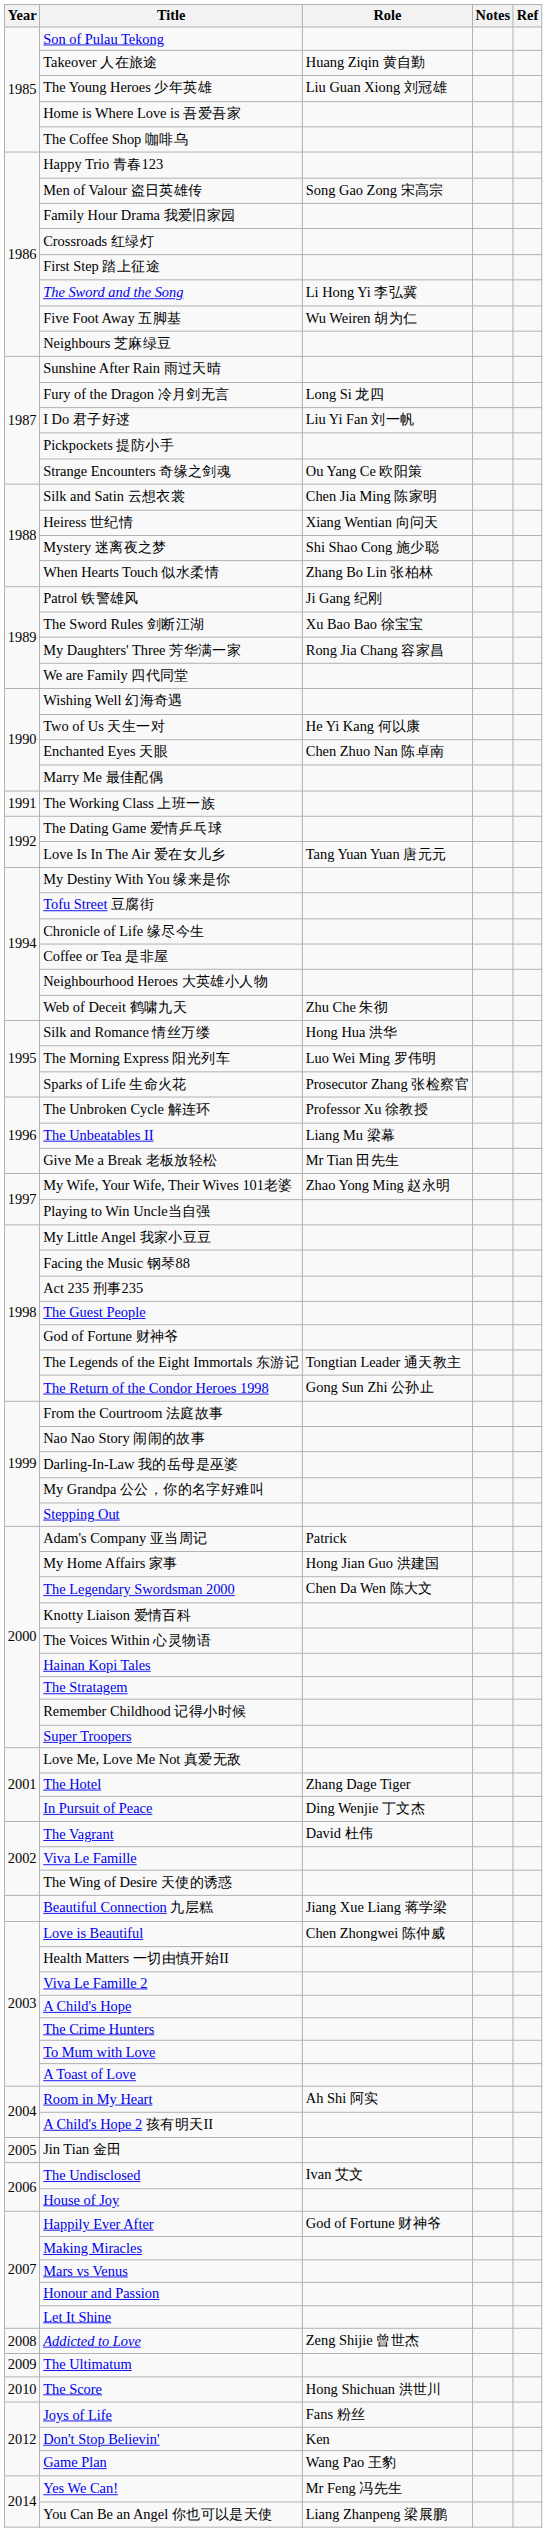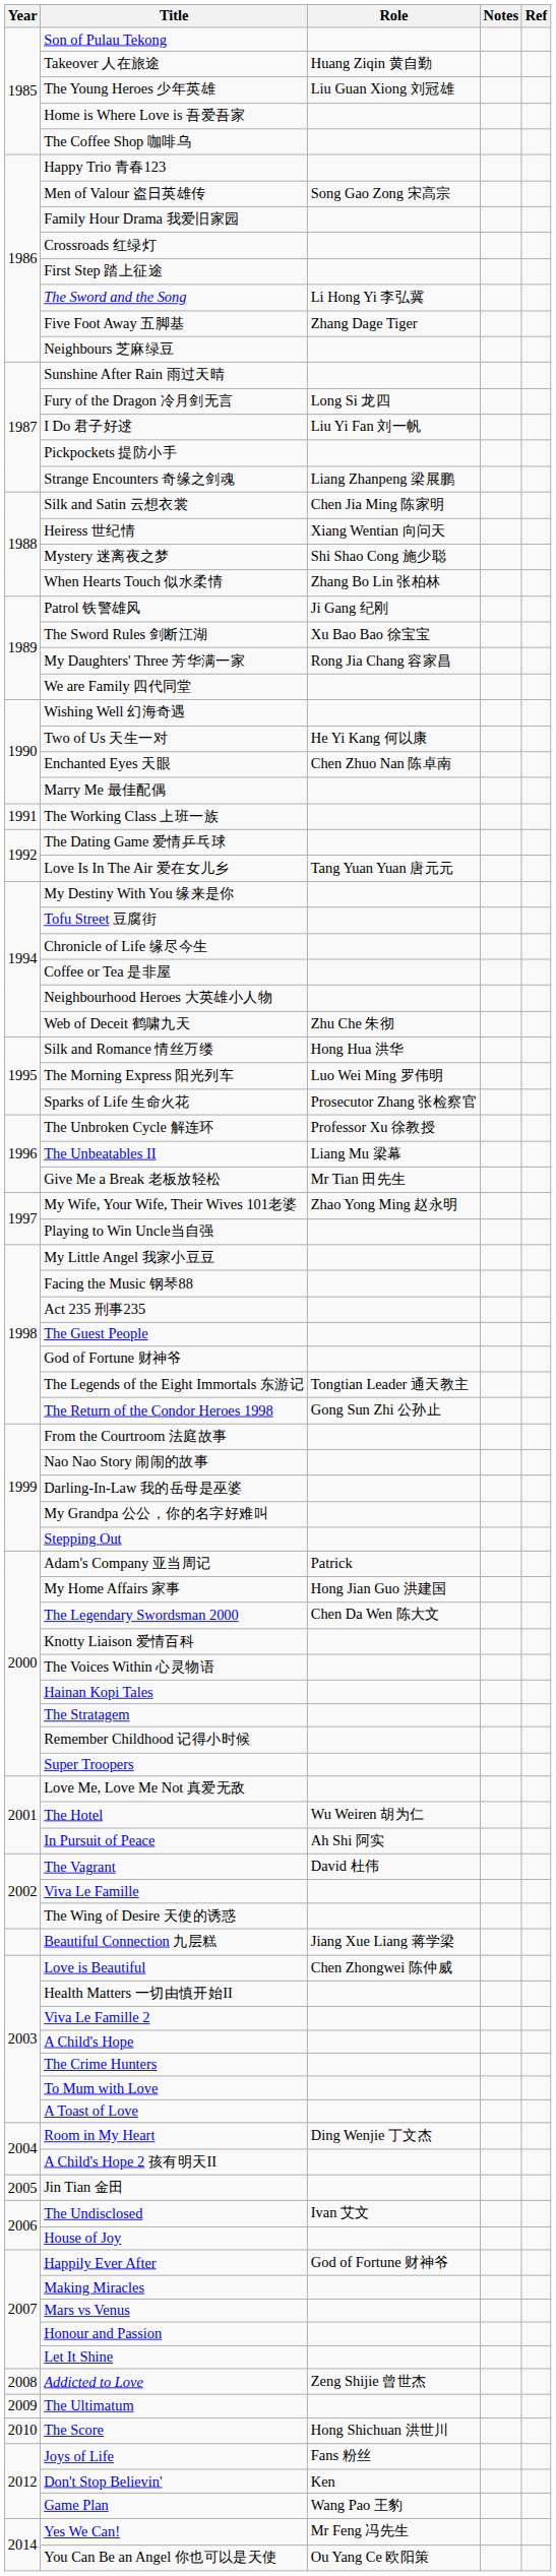 <table class="wikitable sortable">
 <tr>
 <th>Year</th>
 <th>Title</th>
 <th>Role</th>
 <th class="unsortable">Notes</th>
 <th class="unsortable">Ref</th>
 </tr>
 <tr>
 <td rowspan=5>1985</td>
 <td><a href='#'>Son of Pulau Tekong</a></td>
 <td></td>
 <td></td>
 <td></td>
 </tr>
 <tr>
 <td>Takeover 人在旅途</td>
 <td>Huang Ziqin 黄自勤</td>
 <td></td>
 <td></td>
 </tr>
 <tr>
 <td>The Young Heroes 少年英雄</td>
 <td>Liu Guan Xiong 刘冠雄</td>
 <td></td>
 <td></td>
 </tr>
 <tr>
 <td>Home is Where Love is 吾爱吾家</td>
 <td></td>
 <td></td>
 <td></td>
 </tr>
 <tr>
 <td>The Coffee Shop 咖啡乌</td>
 <td></td>
 <td></td>
 <td></td>
 </tr>
 <tr>
 <td rowspan=8>1986</td>
 <td>Happy Trio 青春123</td>
 <td></td>
 <td></td>
 <td></td>
 </tr>
 <tr>
 <td>Men of Valour 盗日英雄传</td>
 <td>Song Gao Zong 宋高宗</td>
 <td></td>
 <td></td>
 </tr>
 <tr>
 <td>Family Hour Drama 我爱旧家园</td>
 <td></td>
 <td></td>
 <td></td>
 </tr>
 <tr>
 <td>Crossroads 红绿灯</td>
 <td></td>
 <td></td>
 <td></td>
 </tr>
 <tr>
 <td>First Step 踏上征途</td>
 <td></td>
 <td></td>
 <td></td>
 </tr>
 <tr>
 <td><em><a href='#'>The Sword and the Song</a></em></td>
 <td>Li Hong Yi 李弘冀</td>
 <td></td>
 <td></td>
 </tr>
 <tr>
 <td>Five Foot Away 五脚基</td>
-<td>Wu Weiren 胡为仁</td>
+<td>Zhang Dage Tiger</td>
 <td></td>
 <td></td>
 </tr>
 <tr>
 <td>Neighbours 芝麻绿豆</td>
 <td></td>
 <td></td>
 <td></td>
 </tr>
 <tr>
 <td rowspan=5>1987</td>
 <td>Sunshine After Rain 雨过天晴</td>
 <td></td>
 <td></td>
 <td></td>
 </tr>
 <tr>
 <td>Fury of the Dragon 冷月剑无言</td>
 <td>Long Si 龙四</td>
 <td></td>
 <td></td>
 </tr>
 <tr>
 <td>I Do 君子好逑</td>
 <td>Liu Yi Fan 刘一帆</td>
 <td></td>
 <td></td>
 </tr>
 <tr>
 <td>Pickpockets 提防小手</td>
 <td></td>
 <td></td>
 <td></td>
 </tr>
 <tr>
 <td>Strange Encounters 奇缘之剑魂</td>
-<td>Ou Yang Ce 欧阳策</td>
+<td>Liang Zhanpeng 梁展鹏</td>
 <td></td>
 <td></td>
 </tr>
 <tr>
 <td rowspan=4>1988</td>
 <td>Silk and Satin 云想衣裳</td>
 <td>Chen Jia Ming 陈家明</td>
 <td></td>
 <td></td>
 </tr>
 <tr>
 <td>Heiress 世纪情</td>
 <td>Xiang Wentian 向问天</td>
 <td></td>
 <td></td>
 </tr>
 <tr>
 <td>Mystery 迷离夜之梦</td>
 <td>Shi Shao Cong 施少聪</td>
 <td></td>
 <td></td>
 </tr>
 <tr>
 <td>When Hearts Touch 似水柔情</td>
 <td>Zhang Bo Lin 张柏林</td>
 <td></td>
 <td></td>
 </tr>
 <tr>
 <td rowspan=4>1989</td>
 <td>Patrol 铁警雄风</td>
 <td>Ji Gang 纪刚</td>
 <td></td>
 <td></td>
 </tr>
 <tr>
 <td>The Sword Rules 剑断江湖</td>
 <td>Xu Bao Bao 徐宝宝</td>
 <td></td>
 <td></td>
 </tr>
 <tr>
 <td>My Daughters' Three 芳华满一家</td>
 <td>Rong Jia Chang 容家昌</td>
 <td></td>
 <td></td>
 </tr>
 <tr>
 <td>We are Family 四代同堂</td>
 <td></td>
 <td></td>
 <td></td>
 </tr>
 <tr>
 <td rowspan=4>1990</td>
 <td>Wishing Well 幻海奇遇</td>
 <td></td>
 <td></td>
 <td></td>
 </tr>
 <tr>
 <td>Two of Us 天生一对</td>
 <td>He Yi Kang 何以康</td>
 <td></td>
 <td></td>
 </tr>
 <tr>
 <td>Enchanted Eyes 天眼</td>
 <td>Chen Zhuo Nan 陈卓南</td>
 <td></td>
 <td></td>
 </tr>
 <tr>
 <td>Marry Me 最佳配偶</td>
 <td></td>
 <td></td>
 <td></td>
 </tr>
 <tr>
 <td>1991</td>
 <td>The Working Class 上班一族</td>
 <td></td>
 <td></td>
 <td></td>
 </tr>
 <tr>
 <td rowspan=2>1992</td>
 <td>The Dating Game 爱情乒乓球</td>
 <td></td>
 <td></td>
 <td></td>
 </tr>
 <tr>
 <td>Love Is In The Air 爱在女儿乡</td>
 <td>Tang Yuan Yuan 唐元元</td>
 <td></td>
 <td></td>
 </tr>
 <tr>
 <td rowspan=6>1994</td>
 <td>My Destiny With You 缘来是你</td>
 <td></td>
 <td></td>
 <td></td>
 </tr>
 <tr>
 <td><a href='#'>Tofu Street</a> 豆腐街</td>
 <td></td>
 <td></td>
 <td></td>
 </tr>
 <tr>
 <td>Chronicle of Life 缘尽今生</td>
 <td></td>
 <td></td>
 <td></td>
 </tr>
 <tr>
 <td>Coffee or Tea 是非屋</td>
 <td></td>
 <td></td>
 <td></td>
 </tr>
 <tr>
 <td>Neighbourhood Heroes 大英雄小人物</td>
 <td></td>
 <td></td>
 <td></td>
 </tr>
 <tr>
 <td>Web of Deceit 鹤啸九天</td>
 <td>Zhu Che 朱彻</td>
 <td></td>
 <td></td>
 </tr>
 <tr>
 <td rowspan=3>1995</td>
 <td>Silk and Romance 情丝万缕</td>
 <td>Hong Hua 洪华</td>
 <td></td>
 <td></td>
 </tr>
 <tr>
 <td>The Morning Express 阳光列车</td>
 <td>Luo Wei Ming 罗伟明</td>
 <td></td>
 <td></td>
 </tr>
 <tr>
 <td>Sparks of Life 生命火花</td>
 <td>Prosecutor Zhang 张检察官</td>
 <td></td>
 <td></td>
 </tr>
 <tr>
 <td rowspan=3>1996</td>
 <td>The Unbroken Cycle 解连环</td>
 <td>Professor Xu 徐教授</td>
 <td></td>
 <td></td>
 </tr>
 <tr>
 <td><a href='#'>The Unbeatables II</a></td>
 <td>Liang Mu 梁幕</td>
 <td></td>
 <td></td>
 </tr>
 <tr>
 <td>Give Me a Break 老板放轻松</td>
 <td>Mr Tian 田先生</td>
 <td></td>
 <td></td>
 </tr>
 <tr>
 <td rowspan=2>1997</td>
 <td>My Wife, Your Wife, Their Wives 101老婆</td>
 <td>Zhao Yong Ming 赵永明</td>
 <td></td>
 <td></td>
 </tr>
 <tr>
 <td>Playing to Win Uncle当自强</td>
 <td></td>
 <td></td>
 <td></td>
 </tr>
 <tr>
 <td rowspan=7>1998</td>
 <td>My Little Angel 我家小豆豆</td>
 <td></td>
 <td></td>
 <td></td>
 </tr>
 <tr>
 <td>Facing the Music 钢琴88</td>
 <td></td>
 <td></td>
 <td></td>
 </tr>
 <tr>
 <td>Act 235 刑事235</td>
 <td></td>
 <td></td>
 <td></td>
 </tr>
 <tr>
 <td><a href='#'>The Guest People</a></td>
 <td></td>
 <td></td>
 <td></td>
 </tr>
 <tr>
 <td>God of Fortune 财神爷</td>
 <td></td>
 <td></td>
 <td></td>
 </tr>
 <tr>
 <td>The Legends of the Eight Immortals 东游记</td>
 <td>Tongtian Leader 通天教主</td>
 <td></td>
 <td></td>
 </tr>
 <tr>
 <td><a href='#'>The Return of the Condor Heroes 1998</a></td>
 <td>Gong Sun Zhi 公孙止</td>
 <td></td>
 <td></td>
 </tr>
 <tr>
 <td rowspan=5>1999</td>
 <td>From the Courtroom 法庭故事</td>
 <td></td>
 <td></td>
 <td></td>
 </tr>
 <tr>
 <td>Nao Nao Story 闹闹的故事</td>
 <td></td>
 <td></td>
 <td></td>
 </tr>
 <tr>
 <td>Darling-In-Law 我的岳母是巫婆</td>
 <td></td>
 <td></td>
 <td></td>
 </tr>
 <tr>
 <td>My Grandpa 公公，你的名字好难叫</td>
 <td></td>
 <td></td>
 <td></td>
 </tr>
 <tr>
 <td><a href='#'>Stepping Out</a></td>
 <td></td>
 <td></td>
 <td></td>
 </tr>
 <tr>
 <td rowspan=9>2000</td>
 <td>Adam's Company 亚当周记</td>
 <td>Patrick</td>
 <td></td>
 <td></td>
 </tr>
 <tr>
 <td>My Home Affairs 家事</td>
 <td>Hong Jian Guo 洪建国</td>
 <td></td>
 <td></td>
 </tr>
 <tr>
 <td><a href='#'>The Legendary Swordsman 2000</a></td>
 <td>Chen Da Wen 陈大文</td>
 <td></td>
 <td></td>
 </tr>
 <tr>
 <td>Knotty Liaison 爱情百科</td>
 <td></td>
 <td></td>
 <td></td>
 </tr>
 <tr>
 <td>The Voices Within 心灵物语</td>
 <td></td>
 <td></td>
 <td></td>
 </tr>
 <tr>
 <td><a href='#'>Hainan Kopi Tales</a></td>
 <td></td>
 <td></td>
 <td></td>
 </tr>
 <tr>
 <td><a href='#'>The Stratagem</a></td>
 <td></td>
 <td></td>
 <td></td>
 </tr>
 <tr>
 <td>Remember Childhood 记得小时候</td>
 <td></td>
 <td></td>
 <td></td>
 </tr>
 <tr>
 <td><a href='#'>Super Troopers</a></td>
 <td></td>
 <td></td>
 <td></td>
 </tr>
 <tr>
 <td rowspan=3>2001</td>
 <td>Love Me, Love Me Not 真爱无敌</td>
 <td></td>
 <td></td>
 <td></td>
 </tr>
 <tr>
 <td><a href='#'>The Hotel</a></td>
-<td>Zhang Dage Tiger</td>
+<td>Wu Weiren 胡为仁</td>
 <td></td>
 <td></td>
 </tr>
 <tr>
 <td><a href='#'>In Pursuit of Peace</a></td>
-<td>Ding Wenjie 丁文杰</td>
+<td>Ah Shi 阿实</td>
 <td></td>
 <td></td>
 </tr>
 <tr>
 <td rowspan=3>2002</td>
 <td><a href='#'>The Vagrant</a></td>
 <td>David 杜伟</td>
 <td></td>
 <td></td>
 </tr>
 <tr>
 <td><a href='#'>Viva Le Famille</a></td>
 <td></td>
 <td></td>
 </tr>
 <tr>
 <td>The Wing of Desire 天使的诱惑</td>
 <td></td>
 <td></td>
 <td></td>
 </tr>
 <tr>
 <td></td>
 <td><a href='#'>Beautiful Connection</a> 九层糕</td>
 <td>Jiang Xue Liang 蒋学梁</td>
 <td></td>
 <td></td>
 </tr>
 <tr>
 <td rowspan=7>2003</td>
 <td><a href='#'>Love is Beautiful</a></td>
 <td>Chen Zhongwei 陈仲威</td>
 <td></td>
 <td></td>
 </tr>
 <tr>
 <td>Health Matters 一切由慎开始II</td>
 <td></td>
 <td></td>
 <td></td>
 </tr>
 <tr>
 <td><a href='#'>Viva Le Famille 2</a></td>
 <td></td>
 <td></td>
 </tr>
 <tr>
 <td><a href='#'>A Child's Hope</a></td>
 <td></td>
 <td></td>
 <td></td>
 </tr>
 <tr>
 <td><a href='#'>The Crime Hunters</a></td>
 <td></td>
 <td></td>
 <td></td>
 </tr>
 <tr>
 <td><a href='#'>To Mum with Love</a></td>
 <td></td>
 <td></td>
 <td></td>
 </tr>
 <tr>
 <td><a href='#'>A Toast of Love</a></td>
 <td></td>
 <td></td>
 <td></td>
 </tr>
 <tr>
 <td rowspan=2>2004</td>
 <td><a href='#'>Room in My Heart</a></td>
-<td>Ah Shi 阿实</td>
+<td>Ding Wenjie 丁文杰</td>
 <td></td>
 <td></td>
 </tr>
 <tr>
 <td><a href='#'>A Child's Hope 2</a> 孩有明天II</td>
 <td></td>
 <td></td>
 <td></td>
 </tr>
 <tr>
 <td>2005</td>
 <td>Jin Tian 金田</td>
 <td></td>
 <td></td>
 </tr>
 <tr>
 <td rowspan=2>2006</td>
 <td><a href='#'>The Undisclosed</a></td>
 <td>Ivan 艾文</td>
 <td></td>
 <td></td>
 </tr>
 <tr>
 <td><a href='#'>House of Joy</a></td>
 <td></td>
 <td></td>
 <td></td>
 </tr>
 <tr>
 <td rowspan=5>2007</td>
 <td><a href='#'>Happily Ever After</a></td>
 <td>God of Fortune 财神爷</td>
 <td></td>
 <td></td>
 </tr>
 <tr>
 <td><a href='#'>Making Miracles</a></td>
 <td></td>
 <td></td>
 <td></td>
 </tr>
 <tr>
 <td><a href='#'>Mars vs Venus</a></td>
 <td></td>
 <td></td>
 <td></td>
 </tr>
 <tr>
 <td><a href='#'>Honour and Passion</a></td>
 <td></td>
 <td></td>
 <td></td>
 </tr>
 <tr>
 <td><a href='#'>Let It Shine</a></td>
 <td></td>
 <td></td>
 <td></td>
 </tr>
 <tr>
 <td>2008</td>
 <td><a href='#'><em>Addicted to Love</em></a></td>
 <td>Zeng Shijie 曾世杰</td>
 <td></td>
 <td></td>
 </tr>
 <tr>
 <td>2009</td>
 <td><a href='#'>The Ultimatum</a></td>
 <td></td>
 <td></td>
 <td></td>
 </tr>
 <tr>
 <td>2010</td>
 <td><a href='#'>The Score</a></td>
 <td>Hong Shichuan 洪世川</td>
 <td></td>
 <td></td>
 </tr>
 <tr>
 <td rowspan=3>2012</td>
 <td><a href='#'>Joys of Life</a></td>
 <td>Fans 粉丝</td>
 <td></td>
 <td></td>
 </tr>
 <tr>
 <td><a href='#'>Don't Stop Believin'</a></td>
 <td>Ken</td>
 <td></td>
 <td></td>
 </tr>
 <tr>
 <td><a href='#'>Game Plan</a></td>
 <td>Wang Pao 王豹</td>
 <td></td>
 <td></td>
 </tr>
 <tr>
 <td rowspan=2>2014</td>
 <td><a href='#'>Yes We Can!</a></td>
 <td>Mr Feng 冯先生</td>
 <td></td>
 <td></td>
 </tr>
 <tr>
 <td>You Can Be an Angel 你也可以是天使</td>
-<td>Liang Zhanpeng 梁展鹏</td>
+<td>Ou Yang Ce 欧阳策</td>
 <td></td>
 <td></td>
 </tr>
 </table>
